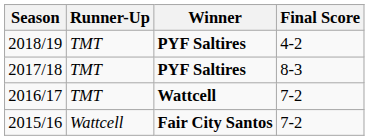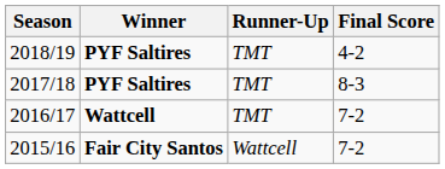 <table class="wikitable">
 <tr>
 <th>Season</th>
+<th>Winner</th>
 <th>Runner-Up</th>
-<th>Winner</th>
 <th>Final Score</th>
 </tr>
 <tr>
 <td>2018/19</td>
+<td><strong>PYF Saltires</strong></td>
 <td><em>TMT</em></td>
-<td><strong>PYF Saltires</strong></td>
 <td>4-2</td>
 </tr>
 <tr>
 <td>2017/18</td>
+<td><strong>PYF Saltires</strong></td>
 <td><em>TMT</em></td>
-<td><strong>PYF Saltires</strong></td>
 <td>8-3</td>
 </tr>
 <tr>
 <td>2016/17</td>
+<td><strong>Wattcell</strong></td>
 <td><em>TMT</em></td>
-<td><strong>Wattcell</strong></td>
 <td>7-2</td>
 </tr>
 <tr>
 <td>2015/16</td>
+<td><strong>Fair City Santos</strong></td>
 <td><em>Wattcell</em></td>
-<td><strong>Fair City Santos</strong></td>
 <td>7-2</td>
 </tr>
 </table>
